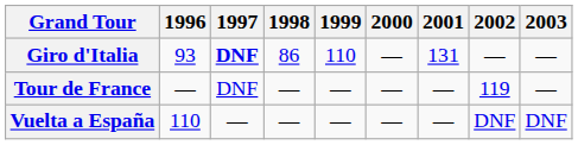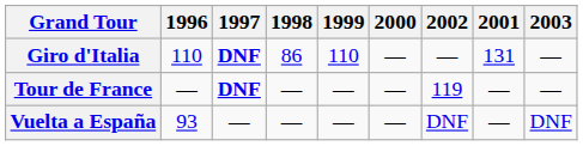 <table class="wikitable plainrowheaders">
 <tr>
 <th scope="col"><a href='#'>Grand Tour</a></th>
 <th scope="col">1996</th>
 <th scope="col">1997</th>
 <th scope="col">1998</th>
 <th scope="col">1999</th>
 <th scope="col">2000</th>
+<th scope="col">2002</th>
 <th scope="col">2001</th>
-<th scope="col">2002</th>
 <th scope="col">2003</th>
 </tr>
 <tr style="text-align:center;">
 <th scope="row"> <a href='#'>Giro d'Italia</a></th>
-<td style="text-align:center;"><a href='#'>93</a></td>
+<td style="text-align:center;"><a href='#'>110</a></td>
 <td style="text-align:center;"><strong><a href='#'>DNF</a></strong></td>
 <td style="text-align:center;"><a href='#'>86</a></td>
 <td style="text-align:center;"><a href='#'>110</a></td>
 <td>—</td>
+<td>—</td>
 <td style="text-align:center;"><a href='#'>131</a></td>
-<td>—</td>
 <td>—</td>
 </tr>
 <tr style="text-align:center;">
 <th scope="row"> <a href='#'>Tour de France</a></th>
 <td>—</td>
-<td style="text-align:center;"><a href='#'>DNF</a></td>
-<td>—</td>
+<td style="text-align:center;"><strong><a href='#'>DNF</a></strong></td>
 <td>—</td>
 <td>—</td>
 <td>—</td>
 <td style="text-align:center;"><a href='#'>119</a></td>
 <td>—</td>
+<td>—</td>
 </tr>
 <tr style="text-align:center;">
 <th scope="row"> <a href='#'>Vuelta a España</a></th>
-<td style="text-align:center;"><a href='#'>110</a></td>
-<td>—</td>
+<td style="text-align:center;"><a href='#'>93</a></td>
 <td>—</td>
 <td>—</td>
 <td>—</td>
 <td>—</td>
 <td style="text-align:center;"><a href='#'>DNF</a></td>
+<td>—</td>
 <td style="text-align:center;"><a href='#'>DNF</a></td>
 </tr>
 </table>
